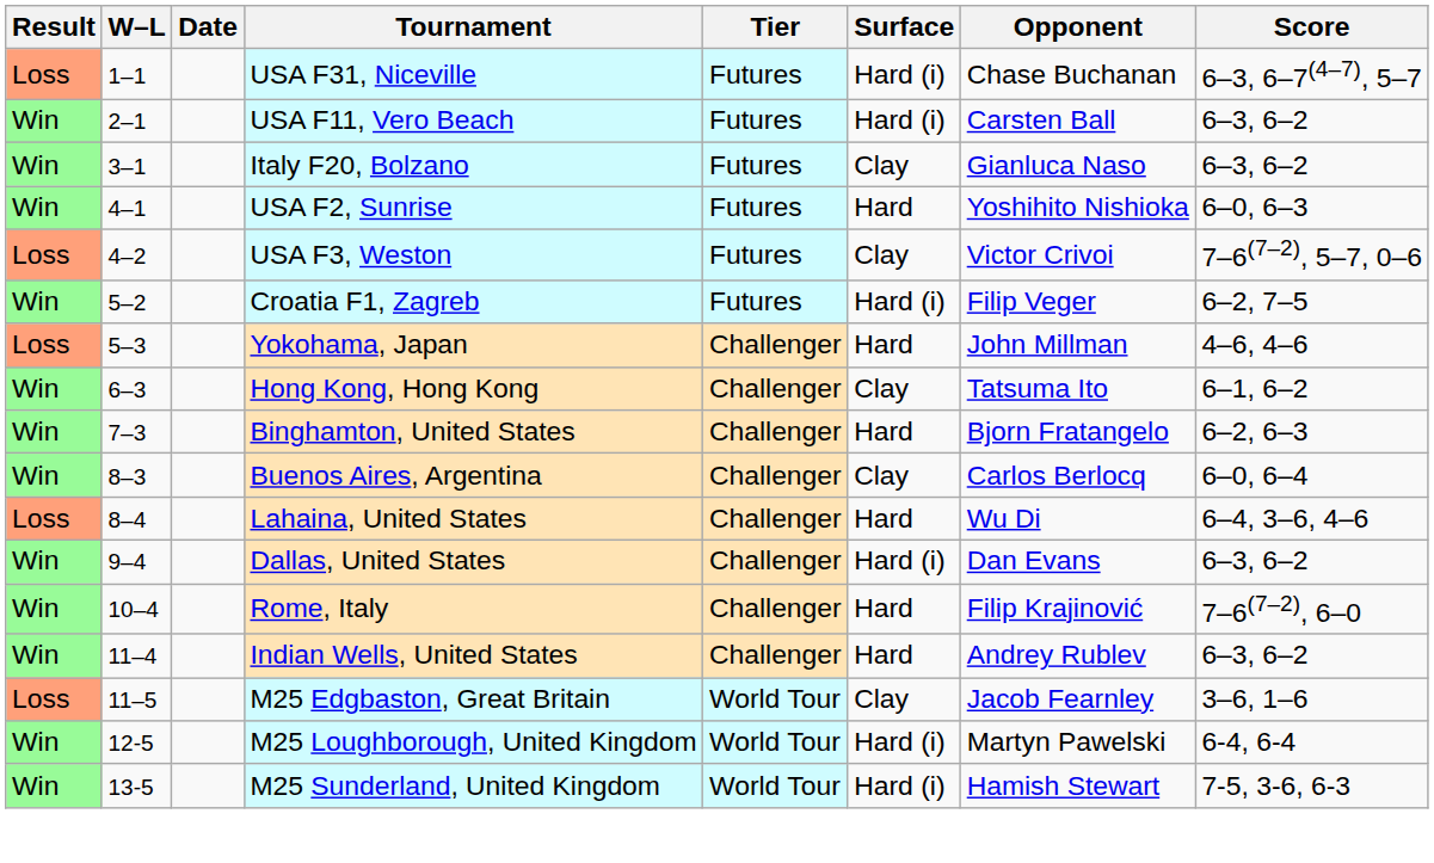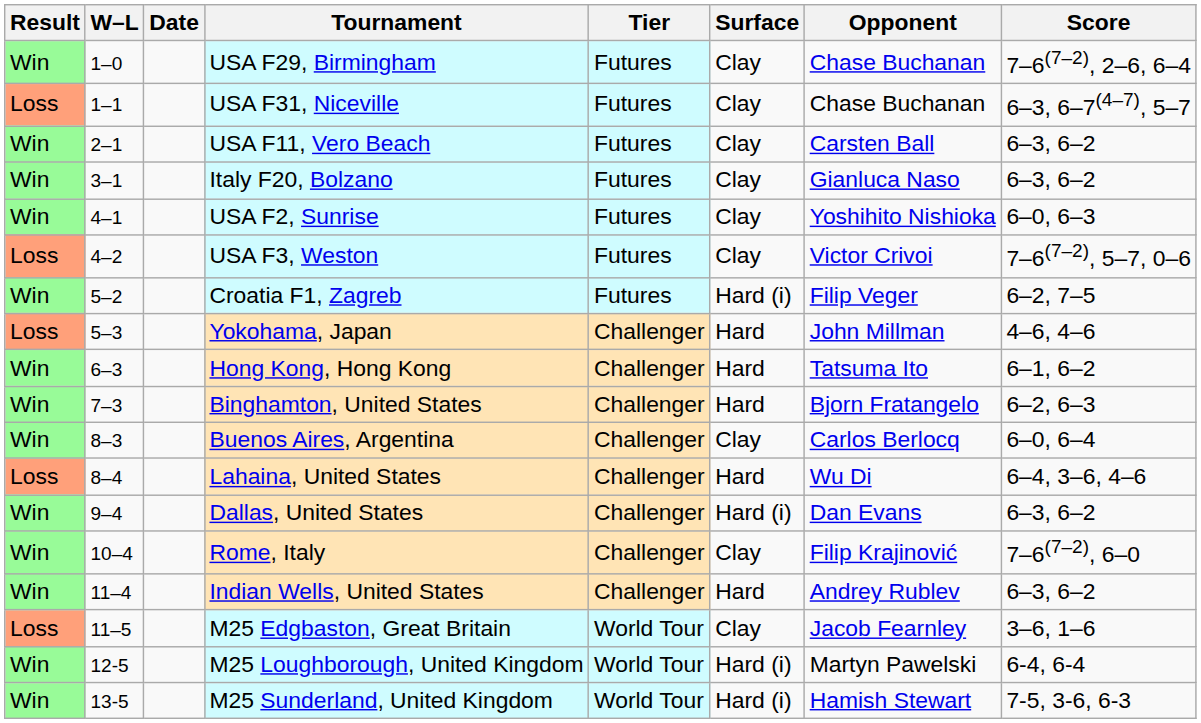 <table class="sortable wikitable">
 <tr>
 <th>Result</th>
 <th class="unsortable">W–L</th>
 <th>Date</th>
 <th>Tournament</th>
 <th>Tier</th>
 <th>Surface</th>
 <th>Opponent</th>
 <th class="unsortable">Score</th>
 </tr>
 <tr>
+<td bgcolor=#98fb98>Win</td>
+<td><small>1–0</small></td>
+<td></td>
+<td style="background:#cffcff;">USA F29, <a href='#'>Birmingham</a></td>
+<td style="background:#cffcff;">Futures</td>
+<td>Clay</td>
+<td> <a href='#'>Chase Buchanan</a></td>
+<td>7–6<sup>(7–2)</sup>, 2–6, 6–4</td>
+</tr>
+<tr>
 <td bgcolor=FFA07A>Loss</td>
 <td><small>1–1</small></td>
 <td></td>
 <td style="background:#cffcff;">USA F31, <a href='#'>Niceville</a></td>
 <td style="background:#cffcff;">Futures</td>
-<td>Hard (i)</td>
+<td>Clay</td>
 <td> Chase Buchanan</td>
 <td>6–3, 6–7<sup>(4–7)</sup>, 5–7</td>
 </tr>
 <tr>
 <td bgcolor=#98fb98>Win</td>
 <td><small>2–1</small></td>
 <td></td>
 <td style="background:#cffcff;">USA F11, <a href='#'>Vero Beach</a></td>
 <td style="background:#cffcff;">Futures</td>
-<td>Hard (i)</td>
+<td>Clay</td>
 <td> <a href='#'>Carsten Ball</a></td>
 <td>6–3, 6–2</td>
 </tr>
 <tr>
 <td bgcolor=#98fb98>Win</td>
 <td><small>3–1</small></td>
 <td></td>
 <td style="background:#cffcff;">Italy F20, <a href='#'>Bolzano</a></td>
 <td style="background:#cffcff;">Futures</td>
 <td>Clay</td>
 <td> <a href='#'>Gianluca Naso</a></td>
 <td>6–3, 6–2</td>
 </tr>
 <tr>
 <td bgcolor=#98fb98>Win</td>
 <td><small>4–1</small></td>
 <td></td>
 <td style="background:#cffcff;">USA F2, <a href='#'>Sunrise</a></td>
 <td style="background:#cffcff;">Futures</td>
-<td>Hard</td>
+<td>Clay</td>
 <td> <a href='#'>Yoshihito Nishioka</a></td>
 <td>6–0, 6–3</td>
 </tr>
 <tr>
 <td bgcolor=FFA07A>Loss</td>
 <td><small>4–2</small></td>
 <td></td>
 <td style="background:#cffcff;">USA F3, <a href='#'>Weston</a></td>
 <td style="background:#cffcff;">Futures</td>
 <td>Clay</td>
 <td> <a href='#'>Victor Crivoi</a></td>
 <td>7–6<sup>(7–2)</sup>, 5–7, 0–6</td>
 </tr>
 <tr>
 <td bgcolor=#98fb98>Win</td>
 <td><small>5–2</small></td>
 <td></td>
 <td style="background:#cffcff;">Croatia F1, <a href='#'>Zagreb</a></td>
 <td style="background:#cffcff;">Futures</td>
 <td>Hard (i)</td>
 <td> <a href='#'>Filip Veger</a></td>
 <td>6–2, 7–5</td>
 </tr>
 <tr>
 <td bgcolor=FFA07A>Loss</td>
 <td><small>5–3</small></td>
 <td><a href='#'></a></td>
 <td style="background:moccasin;"><a href='#'>Yokohama</a>, Japan</td>
 <td style="background:moccasin;">Challenger</td>
 <td>Hard</td>
 <td> <a href='#'>John Millman</a></td>
 <td>4–6, 4–6</td>
 </tr>
 <tr>
 <td bgcolor=#98fb98>Win</td>
 <td><small>6–3</small></td>
 <td><a href='#'></a></td>
 <td style="background:moccasin;"><a href='#'>Hong Kong</a>, Hong Kong</td>
 <td style="background:moccasin;">Challenger</td>
-<td>Clay</td>
+<td>Hard</td>
 <td> <a href='#'>Tatsuma Ito</a></td>
 <td>6–1, 6–2</td>
 </tr>
 <tr>
 <td bgcolor=#98fb98>Win</td>
 <td><small>7–3</small></td>
 <td><a href='#'></a></td>
 <td style="background:moccasin;"><a href='#'>Binghamton</a>, United States</td>
 <td style="background:moccasin;">Challenger</td>
 <td>Hard</td>
 <td> <a href='#'>Bjorn Fratangelo</a></td>
 <td>6–2, 6–3</td>
 </tr>
 <tr>
 <td bgcolor=#98fb98>Win</td>
 <td><small>8–3</small></td>
 <td><a href='#'></a></td>
 <td style="background:moccasin;"><a href='#'>Buenos Aires</a>, Argentina</td>
 <td style="background:moccasin;">Challenger</td>
 <td>Clay</td>
 <td> <a href='#'>Carlos Berlocq</a></td>
 <td>6–0, 6–4</td>
 </tr>
 <tr>
 <td bgcolor=FFA07A>Loss</td>
 <td><small>8–4</small></td>
 <td><a href='#'></a></td>
 <td style="background:moccasin;"><a href='#'>Lahaina</a>, United States</td>
 <td style="background:moccasin;">Challenger</td>
 <td>Hard</td>
 <td> <a href='#'>Wu Di</a></td>
 <td>6–4, 3–6, 4–6</td>
 </tr>
 <tr>
 <td bgcolor=#98fb98>Win</td>
 <td><small>9–4</small></td>
 <td><a href='#'></a></td>
 <td style="background:moccasin;"><a href='#'>Dallas</a>, United States</td>
 <td style="background:moccasin;">Challenger</td>
 <td>Hard (i)</td>
 <td> <a href='#'>Dan Evans</a></td>
 <td>6–3, 6–2</td>
 </tr>
 <tr>
 <td bgcolor=#98fb98>Win</td>
 <td><small>10–4</small></td>
 <td><a href='#'></a></td>
 <td style="background:moccasin;"><a href='#'>Rome</a>, Italy</td>
 <td style="background:moccasin;">Challenger</td>
-<td>Hard</td>
+<td>Clay</td>
 <td> <a href='#'>Filip Krajinović</a></td>
 <td>7–6<sup>(7–2)</sup>, 6–0</td>
 </tr>
 <tr>
 <td bgcolor=#98fb98>Win</td>
 <td><small>11–4</small></td>
 <td><a href='#'></a></td>
 <td style="background:moccasin;"><a href='#'>Indian Wells</a>, United States</td>
 <td style="background:moccasin;">Challenger</td>
 <td>Hard</td>
 <td> <a href='#'>Andrey Rublev</a></td>
 <td>6–3, 6–2</td>
 </tr>
 <tr>
 <td bgcolor=FFA07A>Loss</td>
 <td><small>11–5</small></td>
 <td></td>
 <td style="background:#cffcff;">M25 <a href='#'>Edgbaston</a>, Great Britain</td>
 <td style="background:#cffcff;">World Tour</td>
 <td>Clay</td>
 <td> <a href='#'>Jacob Fearnley</a></td>
 <td>3–6, 1–6</td>
 </tr>
 <tr>
 <td bgcolor=#98fb98>Win</td>
 <td><small>12-5</small></td>
 <td></td>
 <td style="background:#cffcff;">M25 <a href='#'>Loughborough</a>, United Kingdom</td>
 <td style="background:#cffcff;">World Tour</td>
 <td>Hard (i)</td>
 <td> Martyn Pawelski</td>
 <td>6-4, 6-4</td>
 </tr>
 <tr>
 <td bgcolor=#98fb98>Win</td>
 <td><small>13-5</small></td>
 <td></td>
 <td style="background:#cffcff;">M25 <a href='#'>Sunderland</a>, United Kingdom</td>
 <td style="background:#cffcff;">World Tour</td>
 <td>Hard (i)</td>
 <td> <a href='#'>Hamish Stewart</a></td>
 <td>7-5, 3-6, 6-3</td>
 </tr>
 </table>
